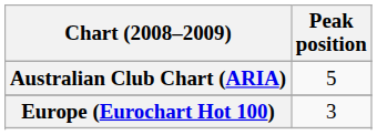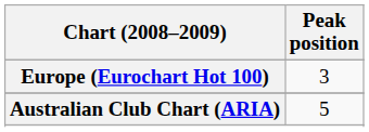 <table class="wikitable sortable plainrowheaders" style="text-align:center">
 <tr>
 <th>Chart (2008–2009)</th>
 <th>Peak<br>position</th>
+</tr>
+<tr>
+</tr>
+<tr>
+<th scope="row">Europe (<a href='#'>Eurochart Hot 100</a>)</th>
+<td>3</td>
+</tr>
+<tr>
+</tr>
+<tr>
 </tr>
 <tr>
 </tr>
 <tr>
 <th scope="row">Australian Club Chart (<a href='#'>ARIA</a>)</th>
 <td>5</td>
 </tr>
 <tr>
 </tr>
 <tr>
 </tr>
 <tr>
 </tr>
 <tr>
-<th scope="row">Europe (<a href='#'>Eurochart Hot 100</a>)</th>
-<td>3</td>
-</tr>
-<tr>
-</tr>
-<tr>
-</tr>
-<tr>
-</tr>
-<tr>
 </tr>
 <tr>
 </tr>
 <tr>
 </tr>
 </table>
